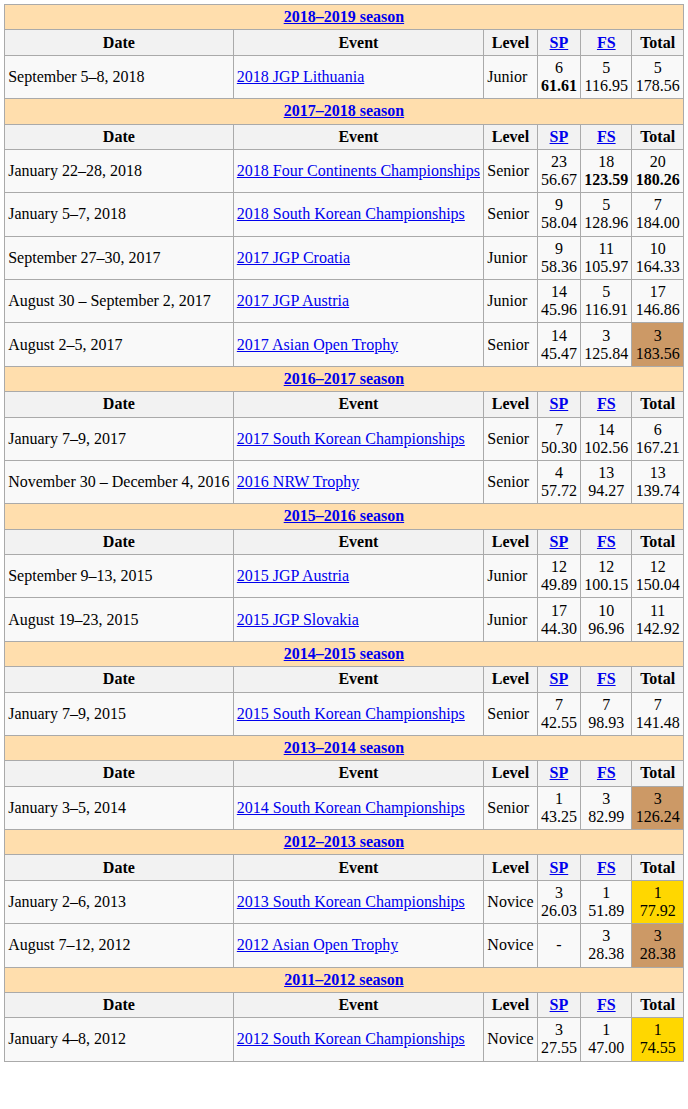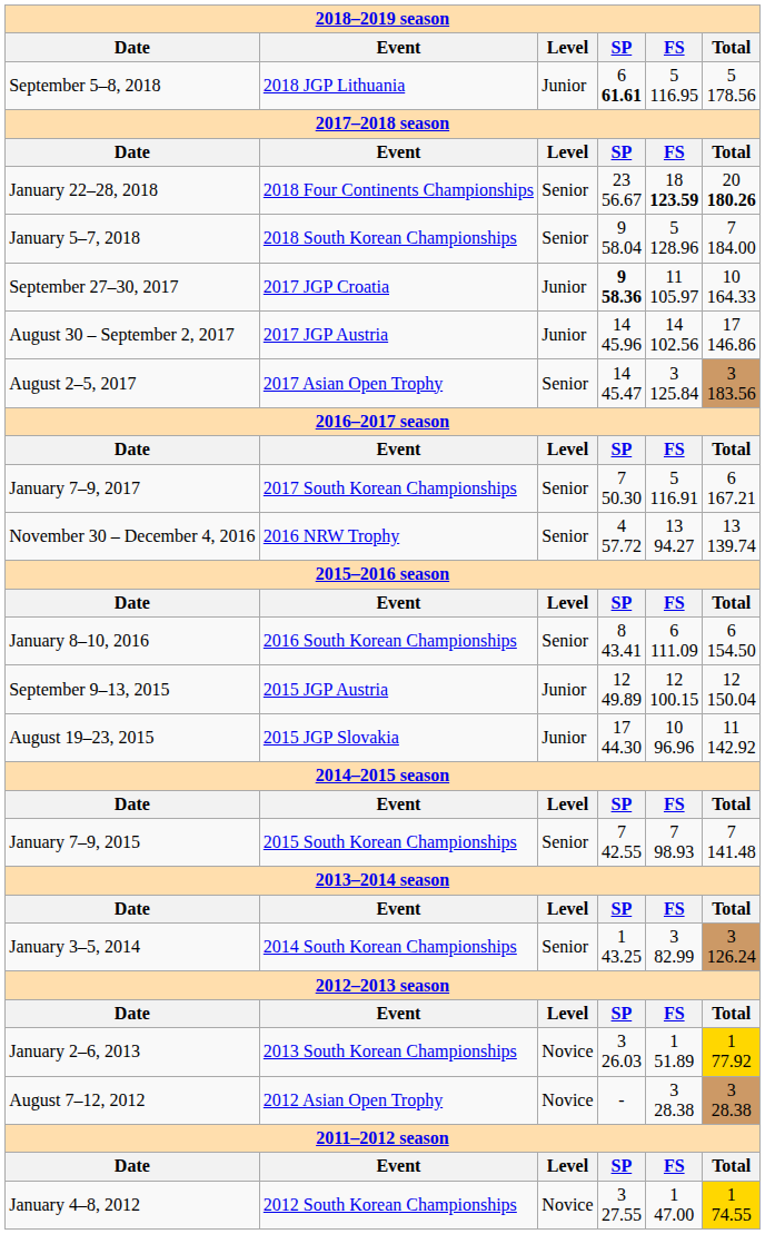 <table class="wikitable">
 <tr>
 <th style="background-color: #ffdead;" colspan=6 align=center><strong><a href='#'>2018–2019 season</a></strong></th>
 </tr>
 <tr>
 <th>Date</th>
 <th>Event</th>
 <th>Level</th>
 <th><a href='#'>SP</a></th>
 <th><a href='#'>FS</a></th>
 <th>Total</th>
 </tr>
 <tr>
 <td>September 5–8, 2018</td>
 <td><a href='#'>2018 JGP Lithuania</a></td>
 <td>Junior</td>
 <td align=center>6 <br> <strong>61.61</strong></td>
 <td align=center>5 <br> 116.95</td>
 <td align=center>5 <br> 178.56</td>
 </tr>
 <tr>
 <th style="background-color: #ffdead;" colspan=6 align=center><strong><a href='#'>2017–2018 season</a></strong></th>
 </tr>
 <tr>
 <th>Date</th>
 <th>Event</th>
 <th>Level</th>
 <th><a href='#'>SP</a></th>
 <th><a href='#'>FS</a></th>
 <th>Total</th>
 </tr>
 <tr>
 <td>January 22–28, 2018</td>
 <td><a href='#'>2018 Four Continents Championships</a></td>
 <td>Senior</td>
 <td align=center>23 <br> 56.67</td>
 <td align=center>18 <br> <strong>123.59</strong></td>
 <td align=center>20 <br> <strong>180.26</strong></td>
 </tr>
 <tr>
 <td>January 5–7, 2018</td>
 <td><a href='#'>2018 South Korean Championships</a></td>
 <td>Senior</td>
 <td align=center>9 <br> 58.04</td>
 <td align=center>5 <br> 128.96</td>
 <td align=center>7 <br> 184.00</td>
 </tr>
 <tr>
 <td>September 27–30, 2017</td>
 <td><a href='#'>2017 JGP Croatia</a></td>
 <td>Junior</td>
-<td align=center>9 <br> 58.36</td>
+<td align=center><strong>9 <br> 58.36</strong></td>
 <td align=center>11 <br> 105.97</td>
 <td align=center>10 <br> 164.33</td>
 </tr>
 <tr>
 <td>August 30 – September 2, 2017</td>
 <td><a href='#'>2017 JGP Austria</a></td>
 <td>Junior</td>
 <td align=center>14 <br> 45.96</td>
-<td align=center>5 <br> 116.91</td>
+<td align=center>14 <br> 102.56</td>
 <td align=center>17 <br> 146.86</td>
 </tr>
 <tr>
 <td>August 2–5, 2017</td>
 <td><a href='#'>2017 Asian Open Trophy</a></td>
 <td>Senior</td>
 <td align=center>14 <br> 45.47</td>
 <td align=center>3 <br> 125.84</td>
 <td align=center bgcolor=cc9966>3 <br> 183.56</td>
 </tr>
 <tr>
 <th style="background-color: #ffdead;" colspan=6 align=center><strong><a href='#'>2016–2017 season</a></strong></th>
 </tr>
 <tr>
 <th>Date</th>
 <th>Event</th>
 <th>Level</th>
 <th><a href='#'>SP</a></th>
 <th><a href='#'>FS</a></th>
 <th>Total</th>
 </tr>
 <tr>
 <td>January 7–9, 2017</td>
 <td><a href='#'>2017 South Korean Championships</a></td>
 <td>Senior</td>
 <td align=center>7 <br> 50.30</td>
-<td align=center>14 <br> 102.56</td>
+<td align=center>5 <br> 116.91</td>
 <td align=center>6 <br> 167.21</td>
 </tr>
 <tr>
 <td>November 30 – December 4, 2016</td>
 <td><a href='#'>2016 NRW Trophy</a></td>
 <td>Senior</td>
 <td align=center>4 <br> 57.72</td>
 <td align=center>13 <br> 94.27</td>
 <td align=center>13 <br> 139.74</td>
 </tr>
 <tr>
 <th style="background-color: #ffdead;" colspan=6 align=center><strong><a href='#'>2015–2016 season</a></strong></th>
 </tr>
 <tr>
 <th>Date</th>
 <th>Event</th>
 <th>Level</th>
 <th><a href='#'>SP</a></th>
 <th><a href='#'>FS</a></th>
 <th>Total</th>
+</tr>
+<tr>
+<td>January 8–10, 2016</td>
+<td><a href='#'>2016 South Korean Championships</a></td>
+<td>Senior</td>
+<td align=center>8 <br> 43.41</td>
+<td align=center>6 <br> 111.09</td>
+<td align=center>6 <br> 154.50</td>
 </tr>
 <tr>
 <td>September 9–13, 2015</td>
 <td><a href='#'>2015 JGP Austria</a></td>
 <td>Junior</td>
 <td align=center>12 <br> 49.89</td>
 <td align=center>12 <br> 100.15</td>
 <td align=center>12 <br> 150.04</td>
 </tr>
 <tr>
 <td>August 19–23, 2015</td>
 <td><a href='#'>2015 JGP Slovakia</a></td>
 <td>Junior</td>
 <td align=center>17 <br> 44.30</td>
 <td align=center>10 <br> 96.96</td>
 <td align=center>11 <br> 142.92</td>
 </tr>
 <tr>
 <th style="background-color: #ffdead;" colspan=6 align=center><strong><a href='#'>2014–2015 season</a></strong></th>
 </tr>
 <tr>
 <th>Date</th>
 <th>Event</th>
 <th>Level</th>
 <th><a href='#'>SP</a></th>
 <th><a href='#'>FS</a></th>
 <th>Total</th>
 </tr>
 <tr>
 <td>January 7–9, 2015</td>
 <td><a href='#'>2015 South Korean Championships</a></td>
 <td>Senior</td>
 <td align=center>7 <br> 42.55</td>
 <td align=center>7 <br> 98.93</td>
 <td align=center>7 <br> 141.48</td>
 </tr>
 <tr>
 <th style="background-color: #ffdead;" colspan=6 align=center><strong><a href='#'>2013–2014 season</a></strong></th>
 </tr>
 <tr>
 <th>Date</th>
 <th>Event</th>
 <th>Level</th>
 <th><a href='#'>SP</a></th>
 <th><a href='#'>FS</a></th>
 <th>Total</th>
 </tr>
 <tr>
 <td>January 3–5, 2014</td>
 <td><a href='#'>2014 South Korean Championships</a></td>
 <td>Senior</td>
 <td align=center>1 <br> 43.25</td>
 <td align=center>3 <br> 82.99</td>
 <td align=center bgcolor=cc9966>3 <br> 126.24</td>
 </tr>
 <tr>
 <th style="background-color: #ffdead;" colspan=6 align=center><strong><a href='#'>2012–2013 season</a></strong></th>
 </tr>
 <tr>
 <th>Date</th>
 <th>Event</th>
 <th>Level</th>
 <th><a href='#'>SP</a></th>
 <th><a href='#'>FS</a></th>
 <th>Total</th>
 </tr>
 <tr>
 <td>January 2–6, 2013</td>
 <td><a href='#'>2013 South Korean Championships</a></td>
 <td>Novice</td>
 <td align=center>3 <br> 26.03</td>
 <td align=center>1 <br> 51.89</td>
 <td align=center bgcolor=gold>1<br> 77.92</td>
 </tr>
 <tr>
 <td>August 7–12, 2012</td>
 <td><a href='#'>2012 Asian Open Trophy</a></td>
 <td>Novice</td>
 <td align=center>-</td>
 <td align=center>3 <br> 28.38</td>
 <td align=center bgcolor=cc9966>3 <br> 28.38</td>
 </tr>
 <tr>
 <th style="background-color: #ffdead;" colspan=6 align=center><strong><a href='#'>2011–2012 season</a></strong></th>
 </tr>
 <tr>
 <th>Date</th>
 <th>Event</th>
 <th>Level</th>
 <th><a href='#'>SP</a></th>
 <th><a href='#'>FS</a></th>
 <th>Total</th>
 </tr>
 <tr>
 <td>January 4–8, 2012</td>
 <td><a href='#'>2012 South Korean Championships</a></td>
 <td>Novice</td>
 <td align=center>3 <br> 27.55</td>
 <td align=center>1 <br> 47.00</td>
 <td align=center bgcolor=gold>1 <br> 74.55</td>
 </tr>
 <tr>
 </tr>
 </table>
